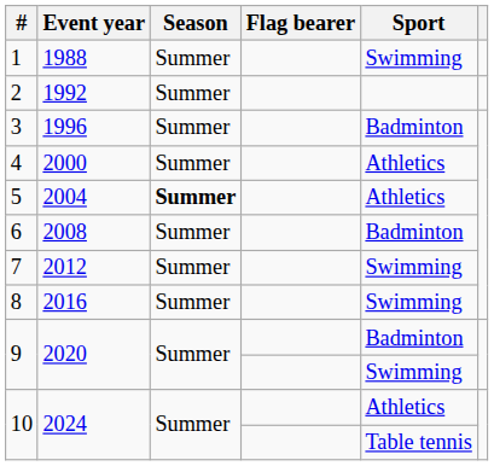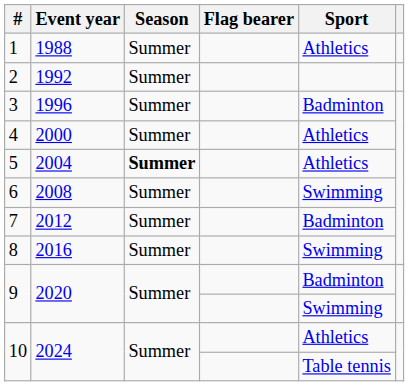 <table class="wikitable sortable">
 <tr>
 <th>#</th>
 <th>Event year</th>
 <th>Season</th>
 <th>Flag bearer</th>
 <th>Sport</th>
 <th></th>
 </tr>
 <tr>
 <td>1</td>
 <td><a href='#'>1988</a></td>
 <td>Summer</td>
 <td></td>
-<td><a href='#'>Swimming</a></td>
+<td><a href='#'>Athletics</a></td>
 <td></td>
 </tr>
 <tr>
 <td>2</td>
 <td><a href='#'>1992</a></td>
 <td>Summer</td>
 <td></td>
 <td></td>
 <td></td>
 </tr>
 <tr>
 <td>3</td>
 <td><a href='#'>1996</a></td>
 <td>Summer</td>
 <td></td>
 <td><a href='#'>Badminton</a></td>
 <td rowspan=6></td>
 </tr>
 <tr>
 <td>4</td>
 <td><a href='#'>2000</a></td>
 <td>Summer</td>
 <td></td>
 <td><a href='#'>Athletics</a></td>
 </tr>
 <tr>
 <td>5</td>
 <td><a href='#'>2004</a></td>
 <td><strong>Summer</strong></td>
 <td></td>
 <td><a href='#'>Athletics</a></td>
 </tr>
 <tr>
 <td>6</td>
 <td><a href='#'>2008</a></td>
 <td>Summer</td>
 <td></td>
-<td><a href='#'>Badminton</a></td>
+<td><a href='#'>Swimming</a></td>
 </tr>
 <tr>
 <td>7</td>
 <td><a href='#'>2012</a></td>
 <td>Summer</td>
 <td></td>
-<td><a href='#'>Swimming</a></td>
+<td><a href='#'>Badminton</a></td>
 </tr>
 <tr>
 <td>8</td>
 <td><a href='#'>2016</a></td>
 <td>Summer</td>
 <td></td>
 <td><a href='#'>Swimming</a></td>
 </tr>
 <tr>
 <td rowspan=2>9</td>
 <td rowspan=2><a href='#'>2020</a></td>
 <td rowspan=2>Summer</td>
 <td></td>
 <td><a href='#'>Badminton</a></td>
 <td rowspan=2></td>
 </tr>
 <tr>
 <td></td>
 <td><a href='#'>Swimming</a></td>
 </tr>
 <tr>
 <td rowspan=2>10</td>
 <td rowspan=2><a href='#'>2024</a></td>
 <td rowspan=2>Summer</td>
 <td></td>
 <td><a href='#'>Athletics</a></td>
 <td rowspan=2></td>
 </tr>
 <tr>
 <td></td>
 <td><a href='#'>Table tennis</a></td>
 </tr>
 </table>
